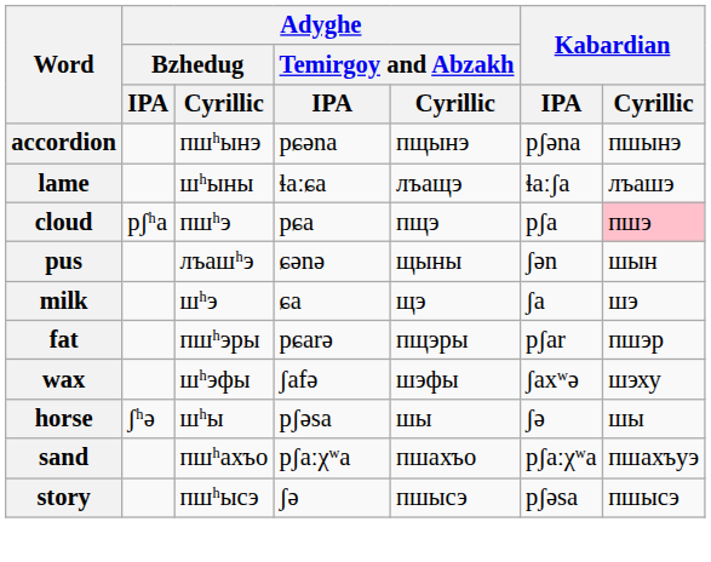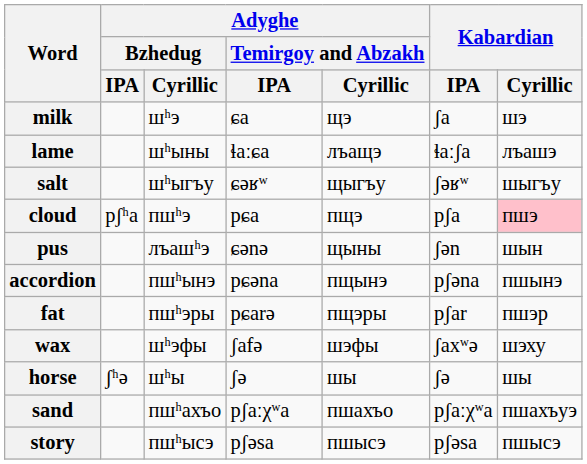 <table class="wikitable" border="1" text-align="right">
 <tr>
 <th rowspan="3">Word</th>
 <th colspan="4"><a href='#'>Adyghe</a></th>
 <th rowspan="2" colspan="2"><a href='#'>Kabardian</a></th>
 </tr>
 <tr>
 <th colspan="2">Bzhedug</th>
 <th colspan="2"><a href='#'>Temirgoy</a> and <a href='#'>Abzakh</a></th>
 </tr>
 <tr>
 <th>IPA</th>
 <th>Cyrillic</th>
 <th>IPA</th>
 <th>Cyrillic</th>
 <th>IPA</th>
 <th>Cyrillic</th>
 </tr>
 <tr>
-<th>accordion</th>
+<th>milk</th>
 <td></td>
-<td>пшʰынэ</td>
-<td>pɕəna</td>
-<td>пщынэ</td>
-<td>pʃəna</td>
-<td>пшынэ</td>
+<td>шʰэ</td>
+<td>ɕa</td>
+<td>щэ</td>
+<td>ʃa</td>
+<td>шэ</td>
 </tr>
 <tr>
 <th>lame</th>
 <td></td>
 <td>шʰыны</td>
 <td>ɬaːɕa</td>
 <td>лъащэ</td>
 <td>ɬaːʃa</td>
 <td>лъашэ</td>
+</tr>
+<tr>
+<th>salt</th>
+<td></td>
+<td>шʰыгъу</td>
+<td>ɕəʁʷ</td>
+<td>щыгъу</td>
+<td>ʃəʁʷ</td>
+<td>шыгъу</td>
 </tr>
 <tr>
 <th>cloud</th>
 <td>pʃʰa</td>
 <td>пшʰэ</td>
 <td>pɕa</td>
 <td>пщэ</td>
 <td>pʃa</td>
 <td style="background: pink;">пшэ</td>
 </tr>
 <tr>
 <th>pus</th>
 <td></td>
 <td>лъашʰэ</td>
 <td>ɕənə</td>
 <td>щыны</td>
 <td>ʃən</td>
 <td>шын</td>
 </tr>
 <tr>
-<th>milk</th>
+<th>accordion</th>
 <td></td>
-<td>шʰэ</td>
-<td>ɕa</td>
-<td>щэ</td>
-<td>ʃa</td>
-<td>шэ</td>
+<td>пшʰынэ</td>
+<td>pɕəna</td>
+<td>пщынэ</td>
+<td>pʃəna</td>
+<td>пшынэ</td>
 </tr>
 <tr>
 <th>fat</th>
 <td></td>
 <td>пшʰэры</td>
 <td>pɕarə</td>
 <td>пщэры</td>
 <td>pʃar</td>
 <td>пшэр</td>
 </tr>
 <tr>
 <th>wax</th>
 <td></td>
 <td>шʰэфы</td>
 <td>ʃafə</td>
 <td>шэфы</td>
 <td>ʃaxʷə</td>
 <td>шэху</td>
 </tr>
 <tr>
 <th>horse</th>
 <td>ʃʰə</td>
 <td>шʰы</td>
-<td>pʃəsa</td>
+<td>ʃə</td>
 <td>шы</td>
 <td>ʃə</td>
 <td>шы</td>
 </tr>
 <tr>
 <th>sand</th>
 <td></td>
 <td>пшʰахъо</td>
 <td>pʃaːχʷa</td>
 <td>пшахъо</td>
 <td>pʃaːχʷa</td>
 <td>пшахъуэ</td>
 </tr>
 <tr>
 <th>story</th>
 <td></td>
 <td>пшʰысэ</td>
-<td>ʃə</td>
+<td>pʃəsa</td>
 <td>пшысэ</td>
 <td>pʃəsa</td>
 <td>пшысэ</td>
 </tr>
 </table>
